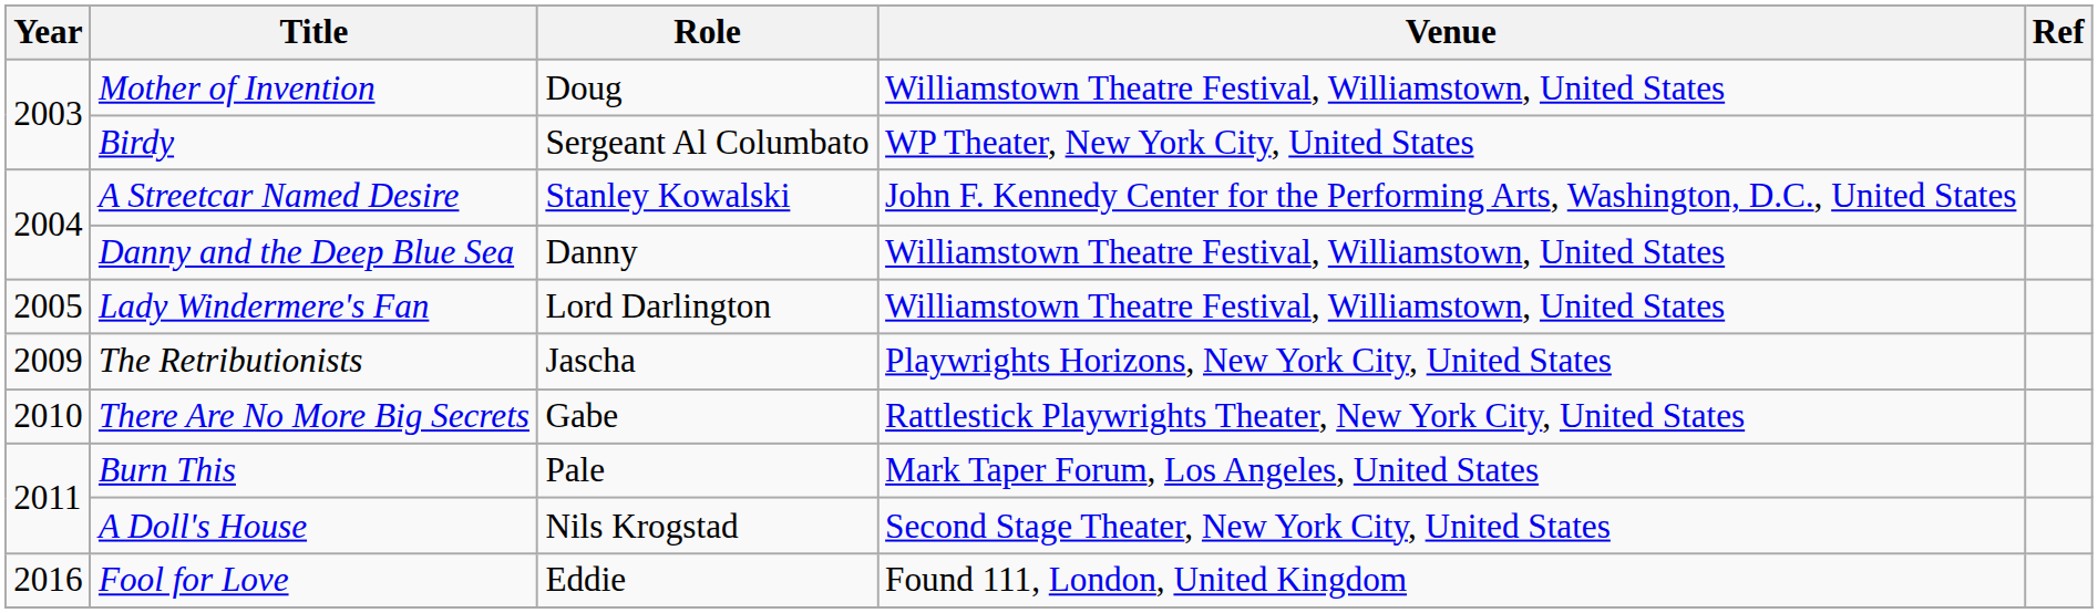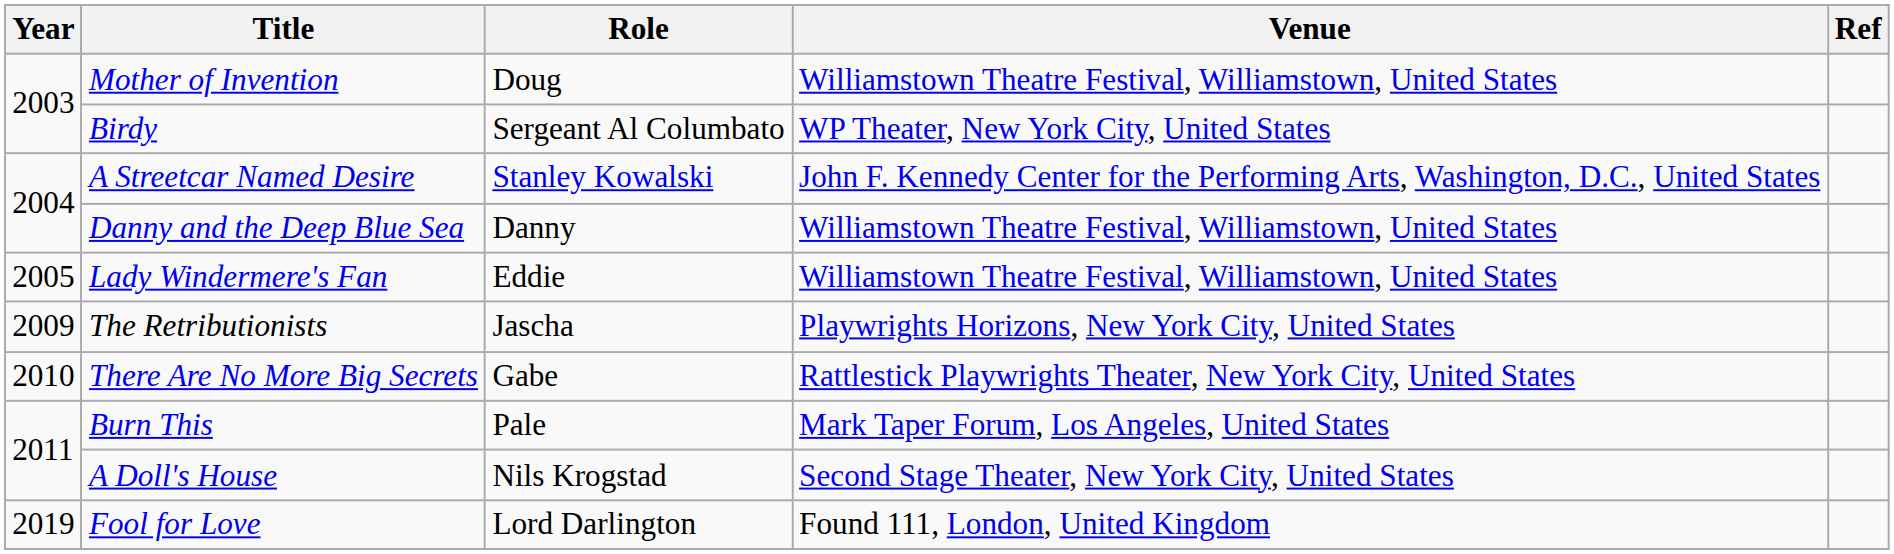 <table class="wikitable sortable">
 <tr>
 <th>Year</th>
 <th>Title</th>
 <th>Role</th>
 <th>Venue</th>
 <th>Ref</th>
 </tr>
 <tr>
 <td rowspan="2">2003</td>
 <td><em><a href='#'>Mother of Invention</a></em></td>
 <td>Doug</td>
 <td><a href='#'>Williamstown Theatre Festival</a>, <a href='#'>Williamstown</a>, <a href='#'>United States</a></td>
 <td></td>
 </tr>
 <tr>
 <td><em><a href='#'>Birdy</a></em></td>
 <td>Sergeant Al Columbato</td>
 <td><a href='#'>WP Theater</a>, <a href='#'>New York City</a>, <a href='#'>United States</a></td>
 <td></td>
 </tr>
 <tr>
 <td rowspan="2">2004</td>
 <td><em><a href='#'>A Streetcar Named Desire</a></em></td>
 <td><a href='#'>Stanley Kowalski</a></td>
 <td><a href='#'>John F. Kennedy Center for the Performing Arts</a>, <a href='#'>Washington, D.C.</a>, <a href='#'>United States</a></td>
 <td></td>
 </tr>
 <tr>
 <td><em><a href='#'>Danny and the Deep Blue Sea</a></em></td>
 <td>Danny</td>
 <td><a href='#'>Williamstown Theatre Festival</a>, <a href='#'>Williamstown</a>, <a href='#'>United States</a></td>
 <td></td>
 </tr>
 <tr>
 <td>2005</td>
 <td><em><a href='#'>Lady Windermere's Fan</a></em></td>
-<td>Lord Darlington</td>
+<td>Eddie</td>
 <td><a href='#'>Williamstown Theatre Festival</a>, <a href='#'>Williamstown</a>, <a href='#'>United States</a></td>
 <td></td>
 </tr>
 <tr>
 <td>2009</td>
 <td><em>The Retributionists</em></td>
 <td>Jascha</td>
 <td><a href='#'>Playwrights Horizons</a>, <a href='#'>New York City</a>, <a href='#'>United States</a></td>
 <td></td>
 </tr>
 <tr>
 <td>2010</td>
 <td><em><a href='#'>There Are No More Big Secrets</a></em></td>
 <td>Gabe</td>
 <td><a href='#'>Rattlestick Playwrights Theater</a>, <a href='#'>New York City</a>, <a href='#'>United States</a></td>
 <td></td>
 </tr>
 <tr>
 <td rowspan="2">2011</td>
 <td><em><a href='#'>Burn This</a></em></td>
 <td>Pale</td>
 <td><a href='#'>Mark Taper Forum</a>, <a href='#'>Los Angeles</a>, <a href='#'>United States</a></td>
 <td></td>
 </tr>
 <tr>
 <td><em><a href='#'>A Doll's House</a></em></td>
 <td>Nils Krogstad</td>
 <td><a href='#'>Second Stage Theater</a>, <a href='#'>New York City</a>, <a href='#'>United States</a></td>
 <td></td>
 </tr>
 <tr>
-<td>2016</td>
+<td>2019</td>
 <td><em><a href='#'>Fool for Love</a></em></td>
-<td>Eddie</td>
+<td>Lord Darlington</td>
 <td>Found 111, <a href='#'>London</a>, <a href='#'>United Kingdom</a></td>
 <td></td>
 </tr>
 <tr>
 </tr>
 </table>
